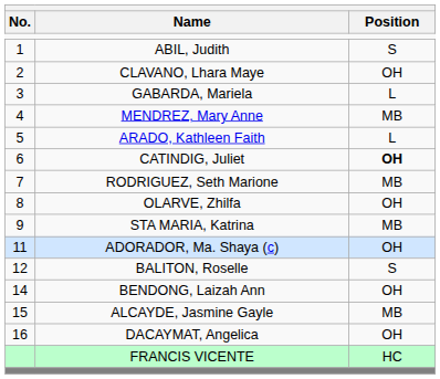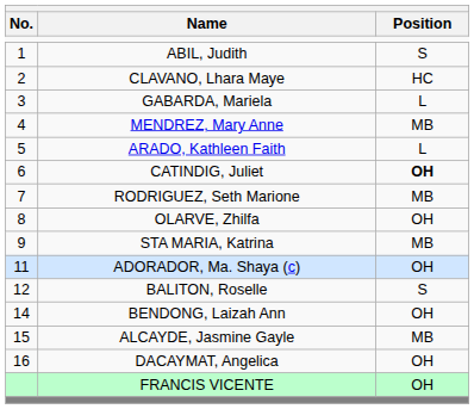 <table class='wikitable mw-collapsible mw-collapsed' style="text-align: center; width: 500px; border: none">
 <tr>
 <th style='text-align: center;' colspan=3></th>
 </tr>
 <tr>
 <th style='width: 7%;'>No.</th>
 <th>Name</th>
 <th style='width: 20%;'>Position</th>
 </tr>
 <tr>
 <td style='border: none;'></td>
 </tr>
 <tr>
 <td>1</td>
 <td>ABIL, Judith</td>
 <td>S</td>
 </tr>
 <tr>
 <td>2</td>
 <td>CLAVANO, Lhara Maye</td>
-<td>OH</td>
+<td>HC</td>
 </tr>
 <tr>
 <td>3</td>
 <td>GABARDA, Mariela</td>
 <td>L</td>
 </tr>
 <tr>
 <td>4</td>
 <td><a href='#'>MENDREZ, Mary Anne</a></td>
 <td>MB</td>
 </tr>
 <tr>
 <td>5</td>
 <td><a href='#'>ARADO, Kathleen Faith</a></td>
 <td>L</td>
 </tr>
 <tr>
 <td>6</td>
 <td>CATINDIG, Juliet</td>
 <td><strong>OH</strong></td>
 </tr>
 <tr>
 <td>7</td>
 <td>RODRIGUEZ, Seth Marione</td>
 <td>MB</td>
 </tr>
 <tr>
 <td>8</td>
 <td>OLARVE, Zhilfa</td>
 <td>OH</td>
 </tr>
 <tr>
 <td>9</td>
 <td>STA MARIA, Katrina</td>
 <td>MB</td>
 </tr>
 <tr style="background:#D0E6FF">
 <td>11</td>
 <td>ADORADOR, Ma. Shaya (<a href='#'>c</a>)</td>
 <td>OH</td>
 </tr>
 <tr>
 <td>12</td>
 <td>BALITON, Roselle</td>
 <td>S</td>
 </tr>
 <tr>
 <td>14</td>
 <td>BENDONG, Laizah Ann</td>
 <td>OH</td>
 </tr>
 <tr>
 <td>15</td>
 <td>ALCAYDE, Jasmine Gayle</td>
 <td>MB</td>
 </tr>
 <tr>
 <td>16</td>
 <td>DACAYMAT, Angelica</td>
 <td>OH</td>
 </tr>
 <tr style="background:#BBFFCC">
 <td></td>
 <td>FRANCIS VICENTE</td>
-<td>HC</td>
+<td>OH</td>
 </tr>
 <tr>
 <th style='background: grey;' colspan=3></th>
 </tr>
 </table>
